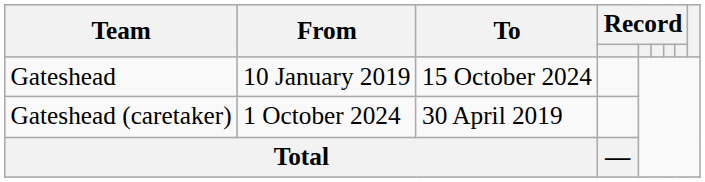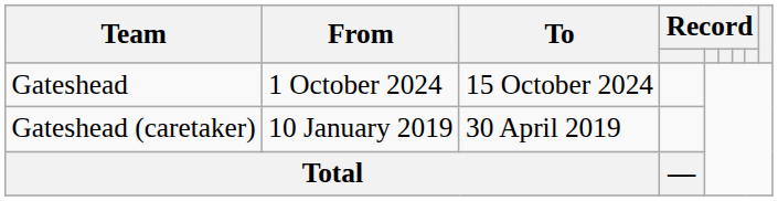 <table class=wikitable style="text-align: center">
 <tr>
 <th rowspan=2>Team</th>
 <th rowspan=2>From</th>
 <th rowspan=2>To</th>
 <th colspan=5>Record</th>
 <th rowspan=2></th>
 </tr>
 <tr>
 <th></th>
 <th></th>
 <th></th>
 <th></th>
 <th></th>
 </tr>
 <tr>
 <td align=left>Gateshead</td>
-<td align=left>10 January 2019</td>
+<td align=left>1 October 2024</td>
 <td align=left>15 October 2024<br></td>
 <td></td>
 </tr>
 <tr>
 <td align=left>Gateshead (caretaker)</td>
-<td align=left>1 October 2024</td>
+<td align=left>10 January 2019</td>
 <td align=left>30 April 2019<br></td>
 <td></td>
 </tr>
 <tr>
 <th colspan=3>Total<br></th>
 <th>—</th>
 </tr>
 </table>
